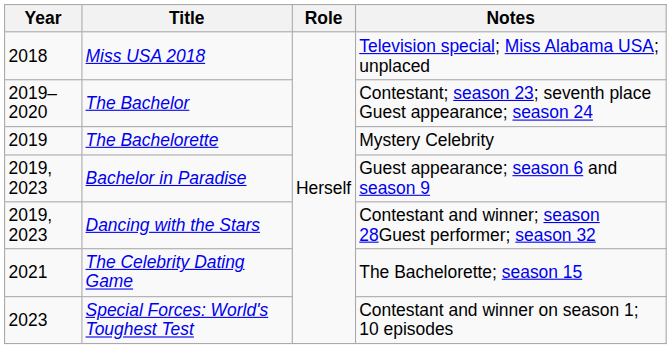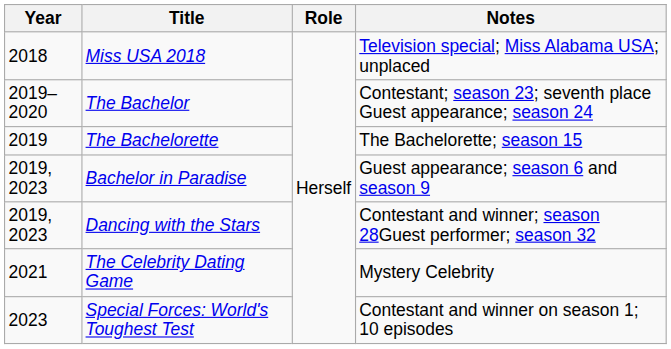 <table class="wikitable sortable">
 <tr>
 <th>Year</th>
 <th>Title</th>
 <th>Role</th>
 <th class="unsortable">Notes</th>
 </tr>
 <tr>
 <td>2018</td>
 <td><em><a href='#'>Miss USA 2018</a></em></td>
 <td rowspan="7">Herself</td>
 <td><a href='#'>Television special</a>; <a href='#'>Miss Alabama USA</a>; unplaced</td>
 </tr>
 <tr>
 <td>2019–2020</td>
 <td><em><a href='#'>The Bachelor</a></em></td>
 <td>Contestant; <a href='#'>season 23</a>; seventh place<br>Guest appearance; <a href='#'>season 24</a></td>
 </tr>
 <tr>
 <td>2019</td>
 <td><em><a href='#'>The Bachelorette</a></em></td>
-<td>Mystery Celebrity</td>
+<td>The Bachelorette; <a href='#'>season 15</a></td>
 </tr>
 <tr>
 <td>2019,<br>2023</td>
 <td><em><a href='#'>Bachelor in Paradise</a></em></td>
 <td>Guest appearance; <a href='#'>season 6</a> and <a href='#'>season 9</a></td>
 </tr>
 <tr>
 <td>2019,<br>2023</td>
 <td><em><a href='#'>Dancing with the Stars</a></em></td>
 <td>Contestant and winner; <a href='#'>season 28</a>Guest performer; <a href='#'>season 32</a></td>
 </tr>
 <tr>
 <td>2021</td>
 <td><em><a href='#'>The Celebrity Dating Game</a></em></td>
-<td>The Bachelorette; <a href='#'>season 15</a></td>
+<td>Mystery Celebrity</td>
 </tr>
 <tr>
 <td>2023</td>
 <td><em><a href='#'>Special Forces: World's Toughest Test</a></em></td>
 <td>Contestant and winner on season 1; 10 episodes</td>
 </tr>
 </table>
